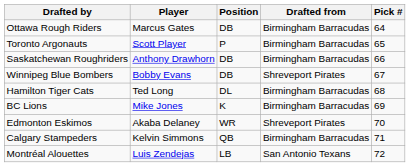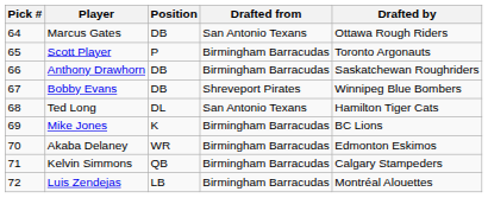 <table class="wikitable">
 <tr>
-<th>Drafted by</th>
+<th>Pick #</th>
 <th>Player</th>
 <th>Position</th>
 <th>Drafted from</th>
-<th>Pick #</th>
+<th>Drafted by</th>
 </tr>
 <tr>
-<td>Ottawa Rough Riders</td>
+<td>64</td>
 <td>Marcus Gates</td>
 <td>DB</td>
-<td>Birmingham Barracudas</td>
-<td>64</td>
+<td>San Antonio Texans</td>
+<td>Ottawa Rough Riders</td>
 </tr>
 <tr>
-<td>Toronto Argonauts</td>
+<td>65</td>
 <td><a href='#'>Scott Player</a></td>
 <td>P</td>
 <td>Birmingham Barracudas</td>
-<td>65</td>
+<td>Toronto Argonauts</td>
 </tr>
 <tr>
-<td>Saskatchewan Roughriders</td>
+<td>66</td>
 <td><a href='#'>Anthony Drawhorn</a></td>
 <td>DB</td>
 <td>Birmingham Barracudas</td>
-<td>66</td>
+<td>Saskatchewan Roughriders</td>
 </tr>
 <tr>
-<td>Winnipeg Blue Bombers</td>
+<td>67</td>
 <td><a href='#'>Bobby Evans</a></td>
 <td>DB</td>
 <td>Shreveport Pirates</td>
-<td>67</td>
+<td>Winnipeg Blue Bombers</td>
 </tr>
 <tr>
-<td>Hamilton Tiger Cats</td>
+<td>68</td>
 <td>Ted Long</td>
 <td>DL</td>
-<td>Birmingham Barracudas</td>
-<td>68</td>
+<td>San Antonio Texans</td>
+<td>Hamilton Tiger Cats</td>
 </tr>
 <tr>
-<td>BC Lions</td>
+<td>69</td>
 <td><a href='#'>Mike Jones</a></td>
 <td>K</td>
 <td>Birmingham Barracudas</td>
-<td>69</td>
+<td>BC Lions</td>
 </tr>
 <tr>
-<td>Edmonton Eskimos</td>
+<td>70</td>
 <td>Akaba Delaney</td>
 <td>WR</td>
-<td>Shreveport Pirates</td>
-<td>70</td>
+<td>Birmingham Barracudas</td>
+<td>Edmonton Eskimos</td>
 </tr>
 <tr>
-<td>Calgary Stampeders</td>
+<td>71</td>
 <td>Kelvin Simmons</td>
 <td>QB</td>
 <td>Birmingham Barracudas</td>
-<td>71</td>
+<td>Calgary Stampeders</td>
 </tr>
 <tr>
-<td>Montréal Alouettes</td>
+<td>72</td>
 <td><a href='#'>Luis Zendejas</a></td>
 <td>LB</td>
-<td>San Antonio Texans</td>
-<td>72</td>
+<td>Birmingham Barracudas</td>
+<td>Montréal Alouettes</td>
 </tr>
 </table>
